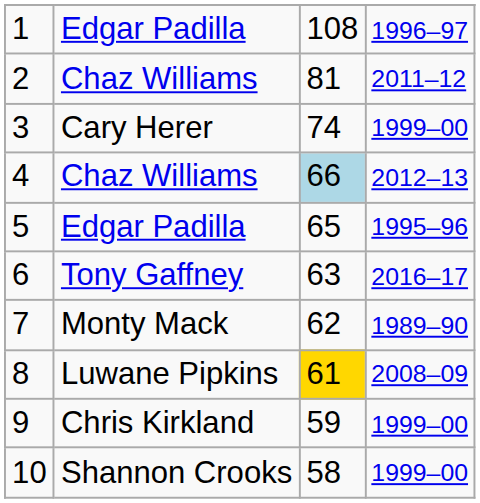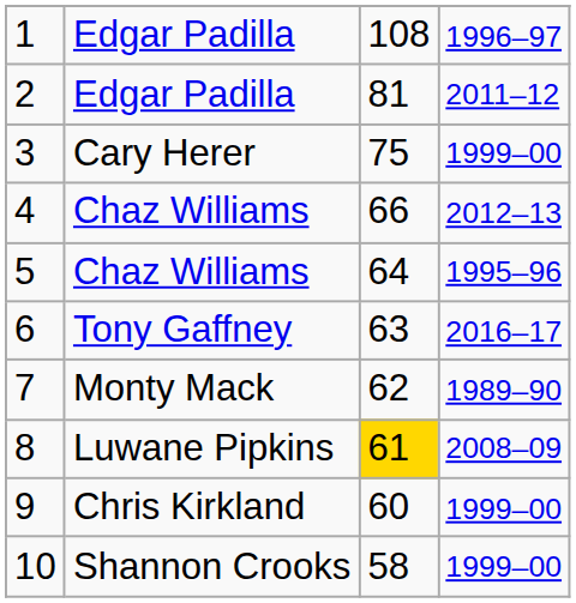 <table class="wikitable">
 <tr>
 </tr>
 <tr>
 <td>1</td>
 <td><a href='#'>Edgar Padilla</a></td>
 <td>108</td>
 <td style="font-size:80%;"><a href='#'>1996–97</a></td>
 </tr>
 <tr>
 <td>2</td>
-<td><a href='#'>Chaz Williams</a></td>
+<td><a href='#'>Edgar Padilla</a></td>
 <td>81</td>
 <td style="font-size:80%;"><a href='#'>2011–12</a></td>
 </tr>
 <tr>
 <td>3</td>
 <td>Cary Herer</td>
-<td>74</td>
+<td>75</td>
 <td style="font-size:80%;"><a href='#'>1999–00</a></td>
 </tr>
 <tr>
 <td>4</td>
 <td><a href='#'>Chaz Williams</a></td>
-<td style="background: lightblue;">66</td>
+<td>66</td>
 <td style="font-size:80%;"><a href='#'>2012–13</a></td>
 </tr>
 <tr>
 <td>5</td>
-<td><a href='#'>Edgar Padilla</a></td>
-<td>65</td>
+<td><a href='#'>Chaz Williams</a></td>
+<td>64</td>
 <td style="font-size:80%;"><a href='#'>1995–96</a></td>
 </tr>
 <tr>
 <td>6</td>
 <td><a href='#'>Tony Gaffney</a></td>
 <td>63</td>
 <td style="font-size:80%;"><a href='#'>2016–17</a></td>
 </tr>
 <tr>
 <td>7</td>
 <td>Monty Mack</td>
 <td>62</td>
 <td style="font-size:80%;"><a href='#'>1989–90</a></td>
 </tr>
 <tr>
 <td>8</td>
 <td>Luwane Pipkins</td>
 <td style="background: gold;">61</td>
 <td style="font-size:80%;"><a href='#'>2008–09</a></td>
 </tr>
 <tr>
 <td>9</td>
 <td>Chris Kirkland</td>
-<td>59</td>
+<td>60</td>
 <td style="font-size:80%;"><a href='#'>1999–00</a></td>
 </tr>
 <tr>
 <td>10</td>
 <td>Shannon Crooks</td>
 <td>58</td>
 <td style="font-size:80%;"><a href='#'>1999–00</a></td>
 </tr>
 </table>
